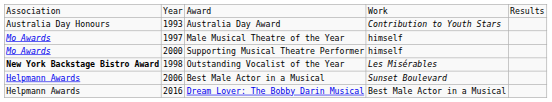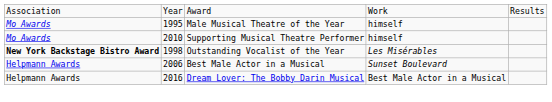 <table class="wikitable">
 <tr>
 <td>Association</td>
 <td>Year</td>
 <td>Award</td>
 <td>Work</td>
 <td>Results</td>
 </tr>
 <tr>
-<td>Australia Day Honours</td>
-<td>1993</td>
-<td>Australia Day Award</td>
-<td><em>Contribution to Youth Stars</em></td>
-<td></td>
-</tr>
-<tr>
 <td><em><a href='#'>Mo Awards</a></em></td>
-<td>1997</td>
+<td>1995</td>
 <td>Male Musical Theatre of the Year</td>
 <td>himself</td>
 <td></td>
 </tr>
 <tr>
 <td><em><a href='#'>Mo Awards</a></em></td>
-<td>2000</td>
+<td>2010</td>
 <td>Supporting Musical Theatre Performer</td>
 <td>himself</td>
 <td></td>
 </tr>
 <tr>
 <td><strong>New York Backstage Bistro Award</strong></td>
 <td>1998</td>
 <td>Outstanding Vocalist of the Year</td>
 <td><em>Les Misérables</em></td>
 <td></td>
 </tr>
 <tr>
 <td><a href='#'>Helpmann Awards</a></td>
 <td>2006</td>
 <td>Best Male Actor in a Musical</td>
 <td><em>Sunset Boulevard</em></td>
 <td></td>
 </tr>
 <tr>
 <td>Helpmann Awards</td>
 <td>2016</td>
 <td><a href='#'>Dream Lover: The Bobby Darin Musical</a></td>
 <td>Best Male Actor in a Musical</td>
 <td></td>
 </tr>
 </table>
